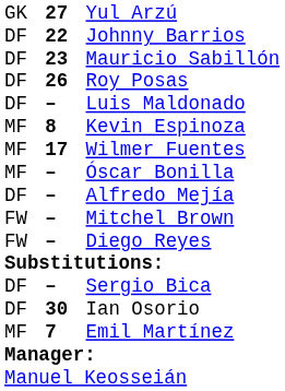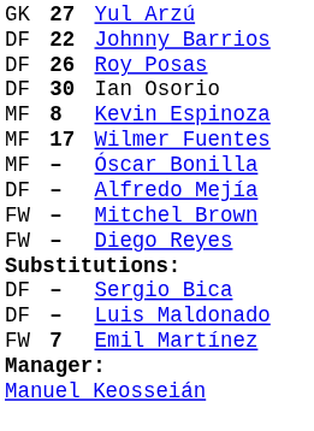 <table style = "font-size: 90%" cellspacing = "0" cellpadding = "0">
 <tr>
 <td colspan = 4></td>
 </tr>
 <tr>
 <th style="width:25px;"></th>
 <th style="width:25px;"></th>
 </tr>
 <tr>
 <td>GK</td>
 <td><strong>27</strong></td>
 <td> <a href='#'>Yul Arzú</a></td>
 </tr>
 <tr>
 <td>DF</td>
 <td><strong>22</strong></td>
 <td> <a href='#'>Johnny Barrios</a></td>
 <td></td>
 <td></td>
 </tr>
 <tr>
 <td>DF</td>
-<td><strong>23</strong></td>
-<td> <a href='#'>Mauricio Sabillón</a></td>
-<td></td>
-<td></td>
-</tr>
-<tr>
-<td>DF</td>
 <td><strong>26</strong></td>
 <td> <a href='#'>Roy Posas</a></td>
 </tr>
 <tr>
 <td>DF</td>
-<td><strong>–</strong></td>
-<td> <a href='#'>Luis Maldonado</a></td>
+<td><strong>30</strong></td>
+<td> Ian Osorio</td>
 <td></td>
 <td></td>
 </tr>
 <tr>
 <td>MF</td>
 <td><strong>8</strong></td>
 <td> <a href='#'>Kevin Espinoza</a></td>
 <td></td>
 <td></td>
 </tr>
 <tr>
 <td>MF</td>
 <td><strong>17</strong></td>
 <td> <a href='#'>Wilmer Fuentes</a></td>
 </tr>
 <tr>
 <td>MF</td>
 <td><strong>–</strong></td>
 <td> <a href='#'>Óscar Bonilla</a></td>
 </tr>
 <tr>
 <td>DF</td>
 <td><strong>–</strong></td>
 <td> <a href='#'>Alfredo Mejía</a></td>
 <td></td>
 <td></td>
 </tr>
 <tr>
 <td>FW</td>
 <td><strong>–</strong></td>
 <td> <a href='#'>Mitchel Brown</a></td>
 <td></td>
 <td></td>
 </tr>
 <tr>
 <td>FW</td>
 <td><strong>–</strong></td>
 <td> <a href='#'>Diego Reyes</a></td>
 <td></td>
 <td></td>
 </tr>
 <tr>
 <td colspan = 3><strong>Substitutions:</strong></td>
 </tr>
 <tr>
 <td>DF</td>
 <td><strong>–</strong></td>
 <td> <a href='#'>Sergio Bica</a></td>
 <td></td>
 <td></td>
 </tr>
 <tr>
 <td>DF</td>
-<td><strong>30</strong></td>
-<td> Ian Osorio</td>
+<td><strong>–</strong></td>
+<td> <a href='#'>Luis Maldonado</a></td>
 <td></td>
 <td></td>
 </tr>
 <tr>
-<td>MF</td>
+<td>FW</td>
 <td><strong>7</strong></td>
 <td> <a href='#'>Emil Martínez</a></td>
 <td></td>
 <td></td>
 </tr>
 <tr>
 <td colspan = 3><strong>Manager:</strong></td>
 </tr>
 <tr>
 <td colspan = 3> <a href='#'>Manuel Keosseián</a></td>
 </tr>
 </table>
